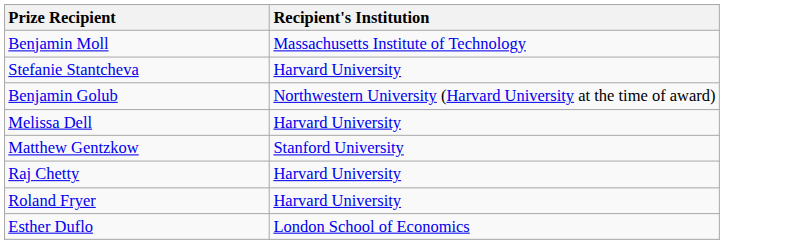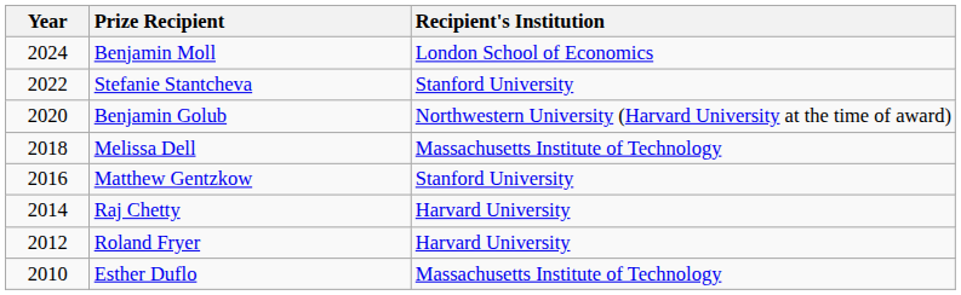 <table class="wikitable">
 <tr>
+<th>Year</th>
 <th style="text-align:left;">Prize Recipient</th>
 <th style="text-align:left;">Recipient's Institution</th>
 </tr>
 <tr>
+<td width=60px style="text-align:center;">2024</td>
 <td width=250px><a href='#'>Benjamin Moll</a></td>
-<td><a href='#'>Massachusetts Institute of Technology</a></td>
+<td><a href='#'>London School of Economics</a></td>
 </tr>
 <tr>
+<td width=60px style="text-align:center;">2022</td>
 <td width=250px><a href='#'>Stefanie Stantcheva</a></td>
-<td><a href='#'>Harvard University</a></td>
+<td><a href='#'>Stanford University</a></td>
 </tr>
 <tr>
+<td width=60px style="text-align:center;">2020</td>
 <td width=250px><a href='#'>Benjamin Golub</a></td>
 <td><a href='#'>Northwestern University</a> (<a href='#'>Harvard University</a> at the time of award)</td>
 </tr>
 <tr>
+<td width=60px style="text-align:center;">2018</td>
 <td width=250px><a href='#'>Melissa Dell</a></td>
-<td><a href='#'>Harvard University</a></td>
+<td><a href='#'>Massachusetts Institute of Technology</a></td>
 </tr>
 <tr>
+<td width=60px style="text-align:center;">2016</td>
 <td width=250px><a href='#'>Matthew Gentzkow</a></td>
 <td><a href='#'>Stanford University</a></td>
 </tr>
 <tr>
+<td style="text-align:center;">2014</td>
 <td width=250px><a href='#'>Raj Chetty</a></td>
 <td><a href='#'>Harvard University</a></td>
 </tr>
 <tr>
+<td style="text-align:center;">2012</td>
 <td width=250px><a href='#'>Roland Fryer</a></td>
 <td><a href='#'>Harvard University</a></td>
 </tr>
 <tr>
+<td style="text-align:center;">2010</td>
 <td><a href='#'>Esther Duflo</a></td>
-<td><a href='#'>London School of Economics</a></td>
+<td><a href='#'>Massachusetts Institute of Technology</a></td>
 </tr>
 </table>
